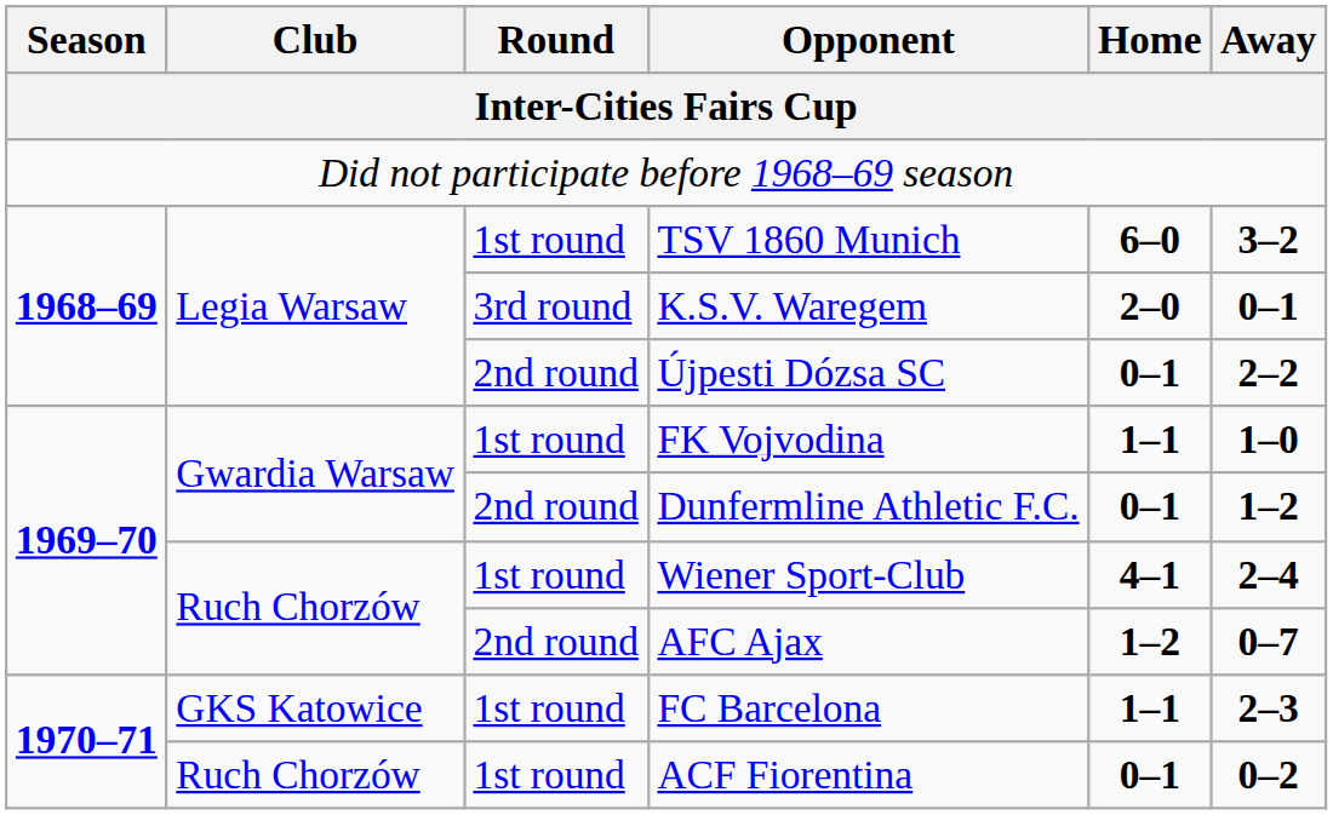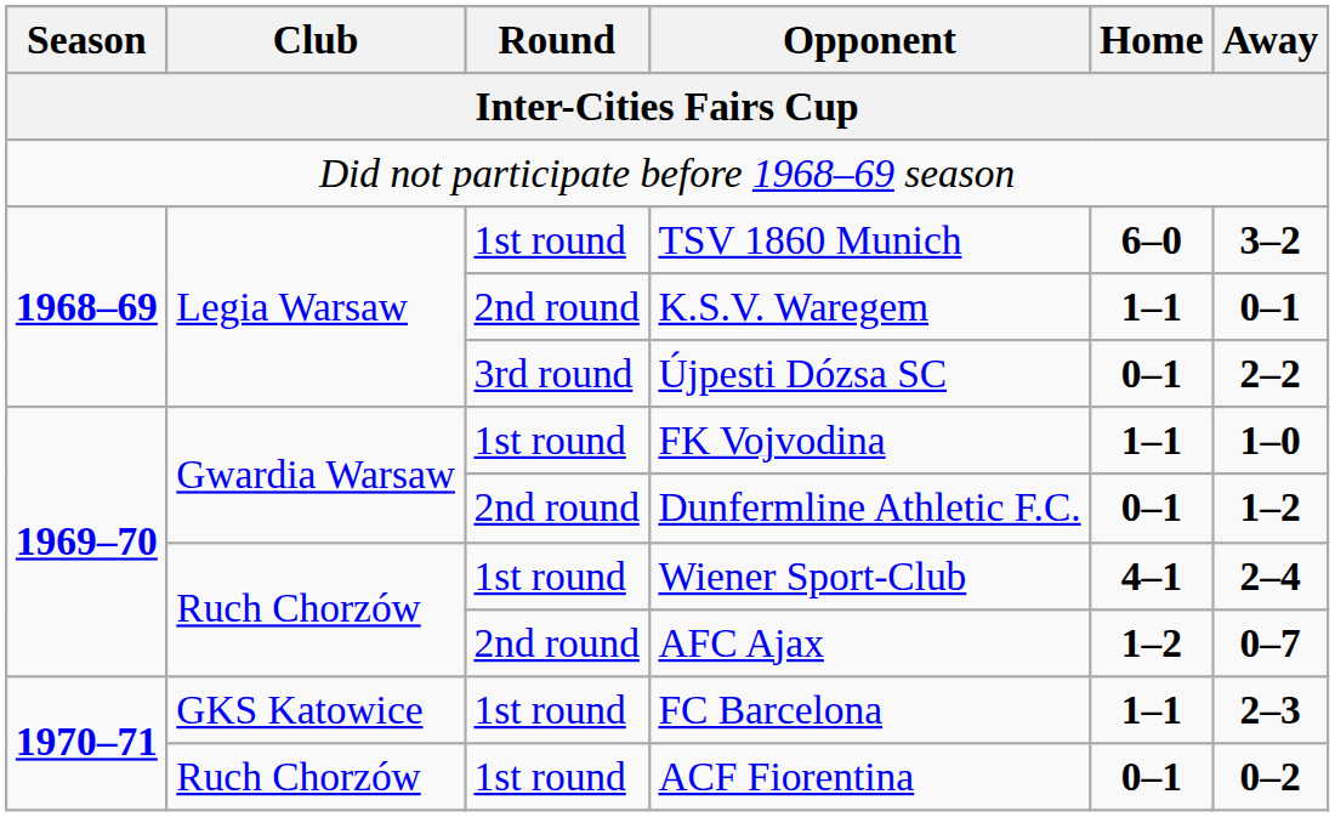 <table class="wikitable mw-collapsible mw-collapsed" style="text-align: left; font-size:95%">
 <tr style="background:#ccccff">
 <th>Season</th>
 <th>Club</th>
 <th>Round</th>
 <th>Opponent</th>
 <th>Home</th>
 <th>Away</th>
 </tr>
 <tr>
 <th colspan=6>Inter-Cities Fairs Cup</th>
 </tr>
 <tr>
 <td colspan=6 style="text-align:center"><em>Did not participate before <a href='#'>1968–69</a> season</em></td>
 </tr>
 <tr>
 <td rowspan=3><a href='#'><strong>1968–69</strong></a></td>
 <td rowspan=3><a href='#'>Legia Warsaw</a></td>
 <td><a href='#'>1st round</a></td>
 <td> <a href='#'>TSV 1860 Munich</a></td>
 <td style="text-align:center"><strong>6–0</strong></td>
 <td style="text-align:center"><strong>3–2</strong></td>
 </tr>
 <tr>
-<td><a href='#'>3rd round</a></td>
+<td><a href='#'>2nd round</a></td>
 <td> <a href='#'>K.S.V. Waregem</a></td>
-<td style="text-align:center"><strong>2–0</strong></td>
+<td style="text-align:center"><strong>1–1</strong></td>
 <td style="text-align:center"><strong>0–1</strong></td>
 </tr>
 <tr>
-<td><a href='#'>2nd round</a></td>
+<td><a href='#'>3rd round</a></td>
 <td> <a href='#'>Újpesti Dózsa SC</a></td>
 <td style="text-align:center"><strong>0–1</strong></td>
 <td style="text-align:center"><strong>2–2</strong></td>
 </tr>
 <tr>
 <td rowspan=4><a href='#'><strong>1969–70</strong></a></td>
 <td rowspan=2><a href='#'>Gwardia Warsaw</a></td>
 <td><a href='#'>1st round</a></td>
 <td> <a href='#'>FK Vojvodina</a></td>
 <td style="text-align:center"><strong>1–1</strong></td>
 <td style="text-align:center"><strong>1–0</strong></td>
 </tr>
 <tr>
 <td><a href='#'>2nd round</a></td>
 <td> <a href='#'>Dunfermline Athletic F.C.</a></td>
 <td style="text-align:center"><strong>0–1</strong></td>
 <td style="text-align:center"><strong>1–2</strong></td>
 </tr>
 <tr>
 <td rowspan=2><a href='#'>Ruch Chorzów</a></td>
 <td><a href='#'>1st round</a></td>
 <td> <a href='#'>Wiener Sport-Club</a></td>
 <td style="text-align:center"><strong>4–1</strong></td>
 <td style="text-align:center"><strong>2–4</strong></td>
 </tr>
 <tr>
 <td><a href='#'>2nd round</a></td>
 <td> <a href='#'>AFC Ajax</a></td>
 <td style="text-align:center"><strong>1–2</strong></td>
 <td style="text-align:center"><strong>0–7</strong></td>
 </tr>
 <tr>
 <td rowspan=2><a href='#'><strong>1970–71</strong></a></td>
 <td><a href='#'>GKS Katowice</a></td>
 <td><a href='#'>1st round</a></td>
 <td> <a href='#'>FC Barcelona</a></td>
 <td style="text-align:center"><strong>1–1</strong></td>
 <td style="text-align:center"><strong>2–3</strong></td>
 </tr>
 <tr>
 <td><a href='#'>Ruch Chorzów</a></td>
 <td><a href='#'>1st round</a></td>
 <td> <a href='#'>ACF Fiorentina</a></td>
 <td style="text-align:center"><strong>0–1</strong></td>
 <td style="text-align:center"><strong>0–2</strong></td>
 </tr>
 </table>
